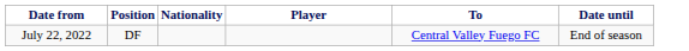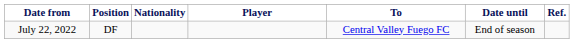 <table class="wikitable" style="text-align:center">
 <tr>
 <th style="background:#FFFFFF; color:#081159; width:120px;">Date from</th>
 <th style="background:#FFFFFF; color:#081159; width:50px;">Position</th>
 <th style="background:#FFFFFF; color:#081159; width:50px;">Nationality</th>
 <th style="background:#FFFFFF; color:#081159; width:200px;">Player</th>
 <th style="background:#FFFFFF; color:#081159; width:200px;">To</th>
 <th style="background:#FFFFFF; color:#081159; width:110px;">Date until</th>
+<th style="background:#FFFFFF; color:#081159; width:30px;">Ref.</th>
 </tr>
 <tr>
 <td>July 22, 2022</td>
 <td>DF</td>
 <td></td>
 <td></td>
 <td> <a href='#'>Central Valley Fuego FC</a></td>
 <td>End of season</td>
+<td></td>
 </tr>
 </table>
